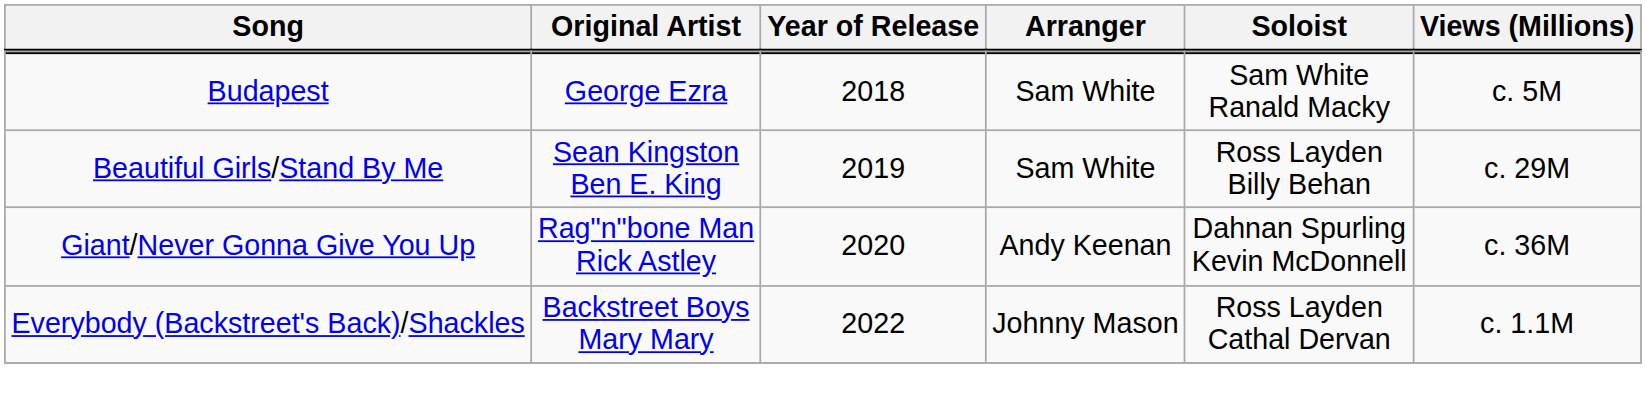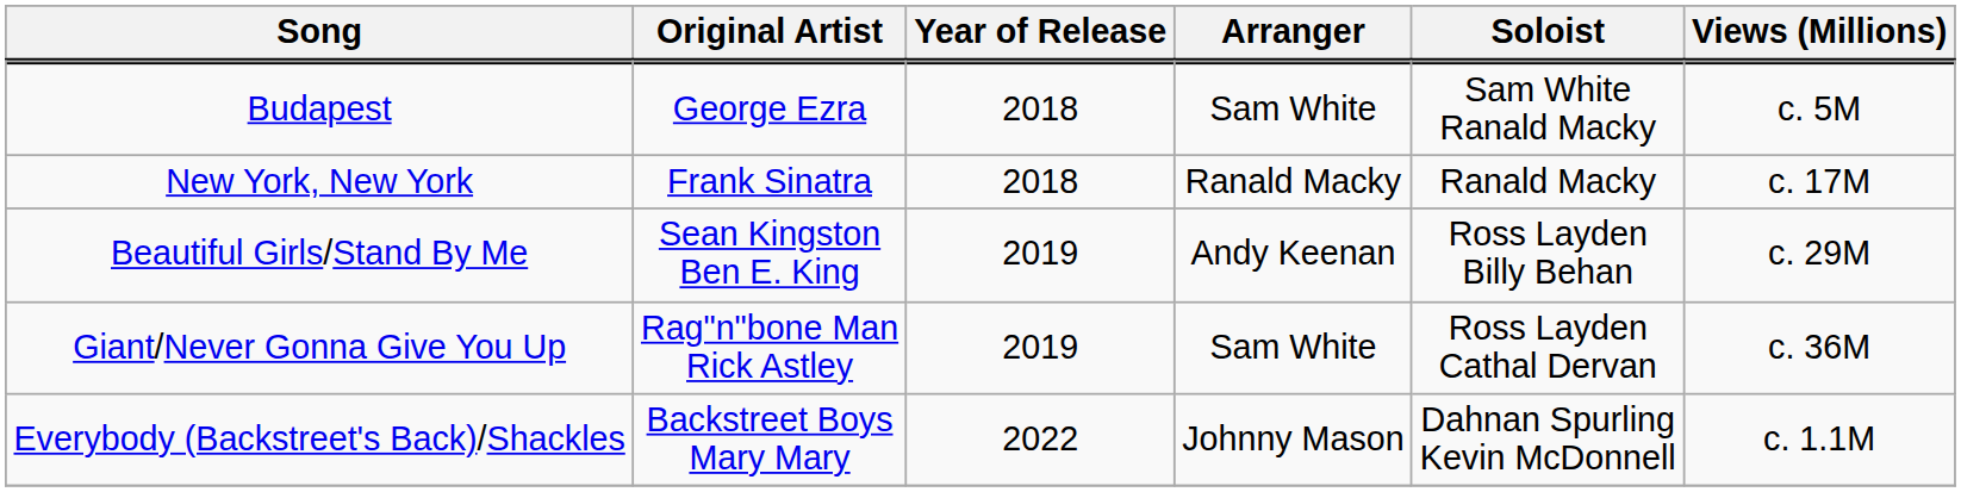 <table class="wikitable sortable" style="text-align:center;">
 <tr>
 <th>Song</th>
 <th>Original Artist</th>
 <th>Year of Release</th>
 <th>Arranger</th>
 <th>Soloist</th>
 <th>Views (Millions)</th>
 </tr>
 <tr style="border-top:3px solid black">
 </tr>
 <tr>
 <td><a href='#'>Budapest</a></td>
 <td><a href='#'>George Ezra</a></td>
 <td>2018</td>
 <td>Sam White</td>
 <td>Sam White<br>Ranald Macky</td>
 <td>c. 5M</td>
 </tr>
 <tr>
+<td><a href='#'>New York, New York</a></td>
+<td><a href='#'>Frank Sinatra</a></td>
+<td>2018</td>
+<td>Ranald Macky</td>
+<td>Ranald Macky</td>
+<td>c. 17M</td>
+</tr>
+<tr>
 <td><a href='#'>Beautiful Girls</a>/<a href='#'>Stand By Me</a><br></td>
 <td><a href='#'>Sean Kingston</a><br><a href='#'>Ben E. King</a></td>
 <td>2019</td>
-<td>Sam White</td>
+<td>Andy Keenan</td>
 <td>Ross Layden<br>Billy Behan</td>
 <td>c. 29M</td>
 </tr>
 <tr>
 <td><a href='#'>Giant</a>/<a href='#'>Never Gonna Give You Up</a></td>
 <td><a href='#'>Rag"n"bone Man</a><br><a href='#'>Rick Astley</a></td>
-<td>2020</td>
-<td>Andy Keenan</td>
-<td>Dahnan Spurling<br>Kevin McDonnell</td>
+<td>2019</td>
+<td>Sam White</td>
+<td>Ross Layden<br>Cathal Dervan</td>
 <td>c. 36M</td>
 </tr>
 <tr>
 <td><a href='#'>Everybody (Backstreet's Back)</a>/<a href='#'>Shackles</a></td>
 <td><a href='#'>Backstreet Boys</a><br><a href='#'>Mary Mary</a></td>
 <td>2022</td>
 <td>Johnny Mason</td>
-<td>Ross Layden<br>Cathal Dervan</td>
+<td>Dahnan Spurling<br>Kevin McDonnell</td>
 <td>c. 1.1M</td>
 </tr>
 <tr>
 </tr>
 </table>
